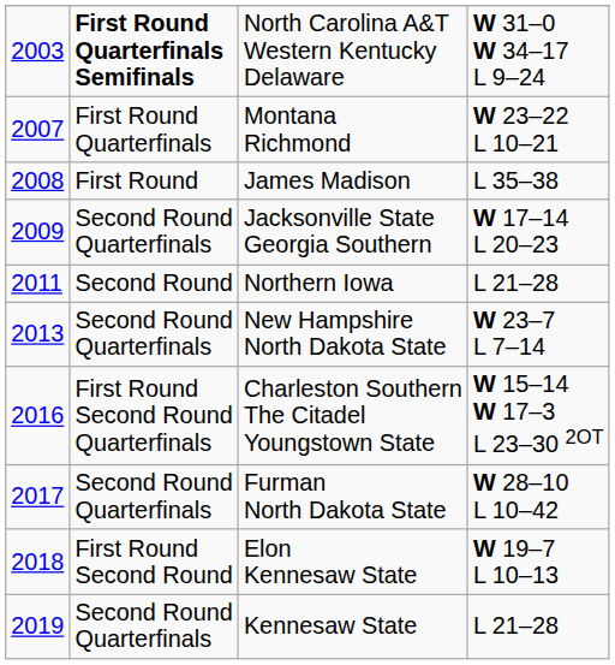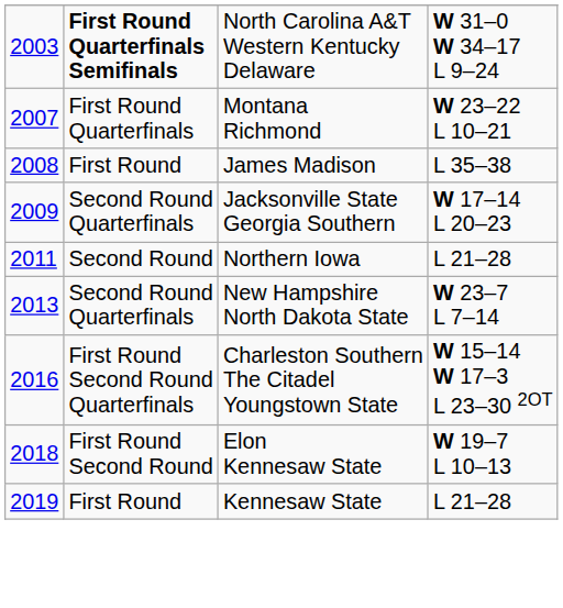 <table class="wikitable">
 <tr>
 </tr>
 <tr>
 <td><a href='#'>2003</a></td>
 <td><strong>First Round<br>Quarterfinals<br>Semifinals</strong></td>
 <td>North Carolina A&T<br>Western Kentucky<br>Delaware</td>
 <td><strong>W</strong> 31–0<br><strong>W</strong> 34–17<br>L 9–24</td>
 </tr>
 <tr>
 <td><a href='#'>2007</a></td>
 <td>First Round<br>Quarterfinals</td>
 <td>Montana<br>Richmond</td>
 <td><strong>W</strong> 23–22<br>L 10–21</td>
 </tr>
 <tr>
 <td><a href='#'>2008</a></td>
 <td>First Round</td>
 <td>James Madison</td>
 <td>L 35–38</td>
 </tr>
 <tr>
 <td><a href='#'>2009</a></td>
 <td>Second Round<br>Quarterfinals</td>
 <td>Jacksonville State<br>Georgia Southern</td>
 <td><strong>W</strong> 17–14<br>L 20–23</td>
 </tr>
 <tr>
 <td><a href='#'>2011</a></td>
 <td>Second Round</td>
 <td>Northern Iowa</td>
 <td>L 21–28</td>
 </tr>
 <tr>
 <td><a href='#'>2013</a></td>
 <td>Second Round<br>Quarterfinals</td>
 <td>New Hampshire<br>North Dakota State</td>
 <td><strong>W</strong> 23–7<br>L 7–14</td>
 </tr>
 <tr>
 <td><a href='#'>2016</a></td>
 <td>First Round<br>Second Round<br>Quarterfinals</td>
 <td>Charleston Southern<br>The Citadel<br>Youngstown State</td>
 <td><strong>W</strong> 15–14<br><strong>W</strong> 17–3<br>L 23–30 <sup>2OT</sup></td>
 </tr>
 <tr>
-<td><a href='#'>2017</a></td>
-<td>Second Round<br>Quarterfinals</td>
-<td>Furman<br>North Dakota State</td>
-<td><strong>W</strong> 28–10<br>L 10–42</td>
-</tr>
-<tr>
 <td><a href='#'>2018</a></td>
 <td>First Round<br>Second Round</td>
 <td>Elon<br>Kennesaw State</td>
 <td><strong>W</strong> 19–7<br>L 10–13</td>
 </tr>
 <tr>
 <td><a href='#'>2019</a></td>
-<td>Second Round<br>Quarterfinals</td>
+<td>First Round</td>
 <td>Kennesaw State</td>
 <td>L 21–28</td>
 </tr>
 </table>
